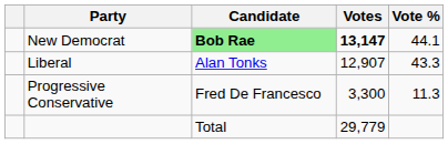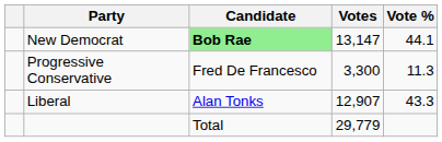 <table class="wikitable">
 <tr>
 <th></th>
 <th scope="col" style="width:175px;">Party</th>
 <th scope="col" style="width:150px;">Candidate</th>
 <th>Votes</th>
 <th>Vote %</th>
 </tr>
 <tr>
 <td>   </td>
 <td>New Democrat</td>
 <td style="background: lightgreen;"><strong>Bob Rae</strong></td>
-<td align=right><strong>13,147</strong></td>
+<td align=right>13,147</td>
 <td align=right>44.1</td>
+</tr>
+<tr |>
+<td>   </td>
+<td>Progressive Conservative</td>
+<td>Fred De Francesco</td>
+<td align=right>3,300</td>
+<td align=right>11.3<br></td>
 </tr>
 <tr |>
 <td>   </td>
 <td>Liberal</td>
 <td><a href='#'>Alan Tonks</a></td>
 <td align=right>12,907</td>
 <td align=right>43.3</td>
 </tr>
 <tr |>
-<td>   </td>
-<td>Progressive Conservative</td>
-<td>Fred De Francesco</td>
-<td align=right>3,300</td>
-<td align=right>11.3<br></td>
-</tr>
-<tr |>
 <td></td>
 <td></td>
 <td>Total</td>
 <td align=right>29,779</td>
 <td></td>
 </tr>
 </table>
